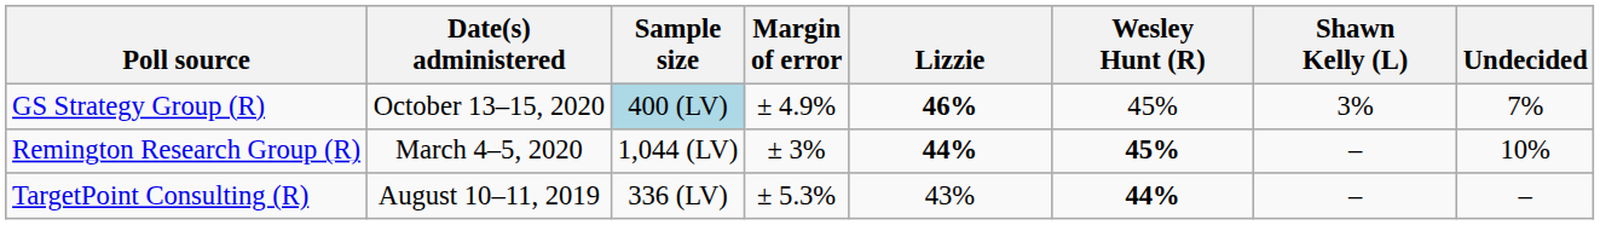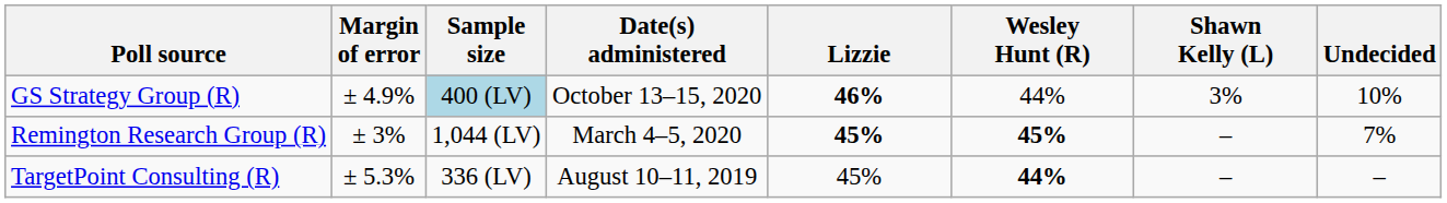 <table class="wikitable" style="font-size:90%;text-align:center;">
 <tr valign=bottom>
 <th>Poll source</th>
+<th>Margin<br>of error</th>
+<th>Sample<br>size</th>
 <th>Date(s)<br>administered</th>
-<th>Sample<br>size</th>
-<th>Margin<br>of error</th>
 <th style="width:100px;">Lizzie<br></th>
 <th style="width:100px;">Wesley<br>Hunt (R)</th>
 <th style="width:100px;">Shawn<br>Kelly (L)</th>
 <th>Undecided</th>
 </tr>
 <tr>
 <td style="text-align:left;"><a href='#'>GS Strategy Group (R)</a></td>
+<td>± 4.9%</td>
+<td style="background: lightblue;">400 (LV)</td>
 <td>October 13–15, 2020</td>
-<td style="background: lightblue;">400 (LV)</td>
-<td>± 4.9%</td>
 <td><strong>46%</strong></td>
-<td>45%</td>
+<td>44%</td>
 <td>3%</td>
+<td>10%</td>
+</tr>
+<tr>
+<td style="text-align:left;"><a href='#'>Remington Research Group (R)</a></td>
+<td>± 3%</td>
+<td>1,044 (LV)</td>
+<td>March 4–5, 2020</td>
+<td><strong>45%</strong></td>
+<td><strong>45%</strong></td>
+<td>–</td>
 <td>7%</td>
 </tr>
 <tr>
-<td style="text-align:left;"><a href='#'>Remington Research Group (R)</a></td>
-<td>March 4–5, 2020</td>
-<td>1,044 (LV)</td>
-<td>± 3%</td>
-<td><strong>44%</strong></td>
-<td><strong>45%</strong></td>
-<td>–</td>
-<td>10%</td>
-</tr>
-<tr>
 <td style="text-align:left;"><a href='#'>TargetPoint Consulting (R)</a></td>
+<td>± 5.3%</td>
+<td>336 (LV)</td>
 <td>August 10–11, 2019</td>
-<td>336 (LV)</td>
-<td>± 5.3%</td>
-<td>43%</td>
+<td>45%</td>
 <td><strong>44%</strong></td>
 <td>–</td>
 <td>–</td>
 </tr>
 </table>
